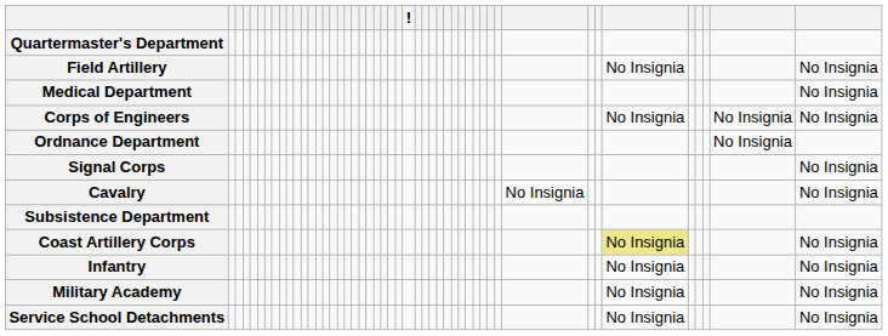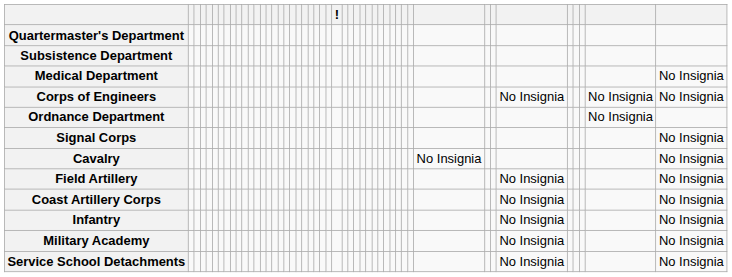 <table Class="wikitable">
 <tr>
 <th></th>
 <th><small></small></th>
 <th><small></small></th>
 <th><small></small></th>
 <th><small></small></th>
 <th><small></small></th>
 <th><small></small></th>
 <th><small></small></th>
 <th><small></small></th>
 <th><small></small></th>
 <th><small></small></th>
 <th><small></small></th>
 <th><small></small></th>
 <th><small></small></th>
 <th><small></small></th>
 <th><small></small></th>
 <th><small></small></th>
 <th><small></small></th>
 <th><small></small></th>
 <th><small></small></th>
 <th><small></small></th>
 <th><small></small></th>
 <th><small></small></th>
 <th><small></small></th>
 <th><small></small></th>
 <th>!<small></small></th>
 <th><small></small></th>
 <th><small></small></th>
 <th><small></small></th>
 <th><small></small></th>
 <th><small></small></th>
 <th><small></small></th>
 <th><small></small></th>
 <th><small></small></th>
 <th><small></small></th>
 <th><small></small></th>
 <th><small></small></th>
 <th><small></small></th>
 <th><small></small></th>
 <th><small></small></th>
 <th><small></small></th>
 <th><small></small></th>
 <th><small></small></th>
 <th><small></small></th>
 <th><small></small></th>
 <th><small></small></th>
 <th><small></small></th>
 </tr>
 <tr>
 <th>Quartermaster's Department</th>
 <td></td>
 <td></td>
 <td></td>
 <td></td>
 <td></td>
 <td></td>
 <td></td>
 <td></td>
 <td></td>
 <td></td>
 <td></td>
 <td></td>
 <td></td>
 <td></td>
 <td></td>
 <td></td>
 <td></td>
 <td></td>
 <td></td>
 <td></td>
 <td></td>
 <td></td>
 <td></td>
 <td></td>
 <td></td>
 <td></td>
 <td></td>
 <td></td>
 <td></td>
 <td></td>
 <td></td>
 <td></td>
 <td></td>
 <td></td>
 <td></td>
 <td></td>
 <td></td>
 <td></td>
 <td></td>
 <td></td>
 <td></td>
 <td></td>
 <td></td>
 <td></td>
 <td></td>
 <td></td>
 </tr>
 <tr>
-<th>Field Artillery</th>
+<th>Subsistence Department</th>
 <td></td>
 <td></td>
 <td></td>
 <td></td>
 <td></td>
 <td></td>
 <td></td>
 <td></td>
 <td></td>
 <td></td>
 <td></td>
 <td></td>
 <td></td>
 <td></td>
 <td></td>
 <td></td>
 <td></td>
 <td></td>
 <td></td>
 <td></td>
 <td></td>
 <td></td>
 <td></td>
 <td></td>
 <td></td>
 <td></td>
 <td></td>
 <td></td>
 <td></td>
 <td></td>
 <td></td>
 <td></td>
 <td></td>
 <td></td>
 <td></td>
 <td></td>
 <td></td>
 <td></td>
 <td></td>
 <td></td>
-<td>No Insignia</td>
 <td></td>
 <td></td>
 <td></td>
 <td></td>
-<td>No Insignia</td>
+<td></td>
+<td></td>
 </tr>
 <tr>
 <th>Medical Department</th>
 <td></td>
 <td></td>
 <td></td>
 <td></td>
 <td></td>
 <td></td>
 <td></td>
 <td></td>
 <td></td>
 <td></td>
 <td></td>
 <td></td>
 <td></td>
 <td></td>
 <td></td>
 <td></td>
 <td></td>
 <td></td>
 <td></td>
 <td></td>
 <td></td>
 <td></td>
 <td></td>
 <td></td>
 <td></td>
 <td></td>
 <td></td>
 <td></td>
 <td></td>
 <td></td>
 <td></td>
 <td></td>
 <td></td>
 <td></td>
 <td></td>
 <td></td>
 <td></td>
 <td></td>
 <td></td>
 <td></td>
 <td></td>
 <td></td>
 <td></td>
 <td></td>
 <td></td>
 <td>No Insignia</td>
 </tr>
 <tr>
 <th>Corps of Engineers</th>
 <td></td>
 <td></td>
 <td></td>
 <td></td>
 <td></td>
 <td></td>
 <td></td>
 <td></td>
 <td></td>
 <td></td>
 <td></td>
 <td></td>
 <td></td>
 <td></td>
 <td></td>
 <td></td>
 <td></td>
 <td></td>
 <td></td>
 <td></td>
 <td></td>
 <td></td>
 <td></td>
 <td></td>
 <td></td>
 <td></td>
 <td></td>
 <td></td>
 <td></td>
 <td></td>
 <td></td>
 <td></td>
 <td></td>
 <td></td>
 <td></td>
 <td></td>
 <td></td>
 <td></td>
 <td></td>
 <td></td>
 <td>No Insignia</td>
 <td></td>
 <td></td>
 <td></td>
 <td>No Insignia</td>
 <td>No Insignia</td>
 </tr>
 <tr>
 <th>Ordnance Department</th>
 <td></td>
 <td></td>
 <td></td>
 <td></td>
 <td></td>
 <td></td>
 <td></td>
 <td></td>
 <td></td>
 <td></td>
 <td></td>
 <td></td>
 <td></td>
 <td></td>
 <td></td>
 <td></td>
 <td></td>
 <td></td>
 <td></td>
 <td></td>
 <td></td>
 <td></td>
 <td></td>
 <td></td>
 <td></td>
 <td></td>
 <td></td>
 <td></td>
 <td></td>
 <td></td>
 <td></td>
 <td></td>
 <td></td>
 <td></td>
 <td></td>
 <td></td>
 <td></td>
 <td></td>
 <td></td>
 <td></td>
 <td></td>
 <td></td>
 <td></td>
 <td></td>
 <td>No Insignia</td>
 <td></td>
 </tr>
 <tr>
 <th>Signal Corps</th>
 <td></td>
 <td></td>
 <td></td>
 <td></td>
 <td></td>
 <td></td>
 <td></td>
 <td></td>
 <td></td>
 <td></td>
 <td></td>
 <td></td>
 <td></td>
 <td></td>
 <td></td>
 <td></td>
 <td></td>
 <td></td>
 <td></td>
 <td></td>
 <td></td>
 <td></td>
 <td></td>
 <td></td>
 <td></td>
 <td></td>
 <td></td>
 <td></td>
 <td></td>
 <td></td>
 <td></td>
 <td></td>
 <td></td>
 <td></td>
 <td></td>
 <td></td>
 <td></td>
 <td></td>
 <td></td>
 <td></td>
 <td></td>
 <td></td>
 <td></td>
 <td></td>
 <td></td>
 <td>No Insignia</td>
 </tr>
 <tr>
 <th>Cavalry</th>
 <td></td>
 <td></td>
 <td></td>
 <td></td>
 <td></td>
 <td></td>
 <td></td>
 <td></td>
 <td></td>
 <td></td>
 <td></td>
 <td></td>
 <td></td>
 <td></td>
 <td></td>
 <td></td>
 <td></td>
 <td></td>
 <td></td>
 <td></td>
 <td></td>
 <td></td>
 <td></td>
 <td></td>
 <td></td>
 <td></td>
 <td></td>
 <td></td>
 <td></td>
 <td></td>
 <td></td>
 <td></td>
 <td></td>
 <td></td>
 <td></td>
 <td></td>
 <td></td>
 <td>No Insignia</td>
 <td></td>
 <td></td>
 <td></td>
 <td></td>
 <td></td>
 <td></td>
 <td></td>
 <td>No Insignia</td>
 </tr>
 <tr>
-<th>Subsistence Department</th>
+<th>Field Artillery</th>
 <td></td>
 <td></td>
 <td></td>
 <td></td>
 <td></td>
 <td></td>
 <td></td>
 <td></td>
 <td></td>
 <td></td>
 <td></td>
 <td></td>
 <td></td>
 <td></td>
 <td></td>
 <td></td>
 <td></td>
 <td></td>
 <td></td>
 <td></td>
 <td></td>
 <td></td>
 <td></td>
 <td></td>
 <td></td>
 <td></td>
 <td></td>
 <td></td>
 <td></td>
 <td></td>
 <td></td>
 <td></td>
 <td></td>
 <td></td>
 <td></td>
 <td></td>
 <td></td>
 <td></td>
 <td></td>
 <td></td>
+<td>No Insignia</td>
 <td></td>
 <td></td>
 <td></td>
 <td></td>
-<td></td>
-<td></td>
+<td>No Insignia</td>
 </tr>
 <tr>
 <th>Coast Artillery Corps</th>
 <td></td>
 <td></td>
 <td></td>
 <td></td>
 <td></td>
 <td></td>
 <td></td>
 <td></td>
 <td></td>
 <td></td>
 <td></td>
 <td></td>
 <td></td>
 <td></td>
 <td></td>
 <td></td>
 <td></td>
 <td></td>
 <td></td>
 <td></td>
 <td></td>
 <td></td>
 <td></td>
 <td></td>
 <td></td>
 <td></td>
 <td></td>
 <td></td>
 <td></td>
 <td></td>
 <td></td>
 <td></td>
 <td></td>
 <td></td>
 <td></td>
 <td></td>
 <td></td>
 <td></td>
 <td></td>
 <td></td>
-<td style="background: khaki;">No Insignia</td>
+<td>No Insignia</td>
 <td></td>
 <td></td>
 <td></td>
 <td></td>
 <td>No Insignia</td>
 </tr>
 <tr>
 <th>Infantry</th>
 <td></td>
 <td></td>
 <td></td>
 <td></td>
 <td></td>
 <td></td>
 <td></td>
 <td></td>
 <td></td>
 <td></td>
 <td></td>
 <td></td>
 <td></td>
 <td></td>
 <td></td>
 <td></td>
 <td></td>
 <td></td>
 <td></td>
 <td></td>
 <td></td>
 <td></td>
 <td></td>
 <td></td>
 <td></td>
 <td></td>
 <td></td>
 <td></td>
 <td></td>
 <td></td>
 <td></td>
 <td></td>
 <td></td>
 <td></td>
 <td></td>
 <td></td>
 <td></td>
 <td></td>
 <td></td>
 <td></td>
 <td>No Insignia</td>
 <td></td>
 <td></td>
 <td></td>
 <td></td>
 <td>No Insignia</td>
 </tr>
 <tr>
 <th>Military Academy</th>
 <td></td>
 <td></td>
 <td></td>
 <td></td>
 <td></td>
 <td></td>
 <td></td>
 <td></td>
 <td></td>
 <td></td>
 <td></td>
 <td></td>
 <td></td>
 <td></td>
 <td></td>
 <td></td>
 <td></td>
 <td></td>
 <td></td>
 <td></td>
 <td></td>
 <td></td>
 <td></td>
 <td></td>
 <td></td>
 <td></td>
 <td></td>
 <td></td>
 <td></td>
 <td></td>
 <td></td>
 <td></td>
 <td></td>
 <td></td>
 <td></td>
 <td></td>
 <td></td>
 <td></td>
 <td></td>
 <td></td>
 <td>No Insignia</td>
 <td></td>
 <td></td>
 <td></td>
 <td></td>
 <td>No Insignia</td>
 </tr>
 <tr>
 <th>Service School Detachments</th>
 <td></td>
 <td></td>
 <td></td>
 <td></td>
 <td></td>
 <td></td>
 <td></td>
 <td></td>
 <td></td>
 <td></td>
 <td></td>
 <td></td>
 <td></td>
 <td></td>
 <td></td>
 <td></td>
 <td></td>
 <td></td>
 <td></td>
 <td></td>
 <td></td>
 <td></td>
 <td></td>
 <td></td>
 <td></td>
 <td></td>
 <td></td>
 <td></td>
 <td></td>
 <td></td>
 <td></td>
 <td></td>
 <td></td>
 <td></td>
 <td></td>
 <td></td>
 <td></td>
 <td></td>
 <td></td>
 <td></td>
 <td>No Insignia</td>
 <td></td>
 <td></td>
 <td></td>
 <td></td>
 <td>No Insignia</td>
 </tr>
 </table>
